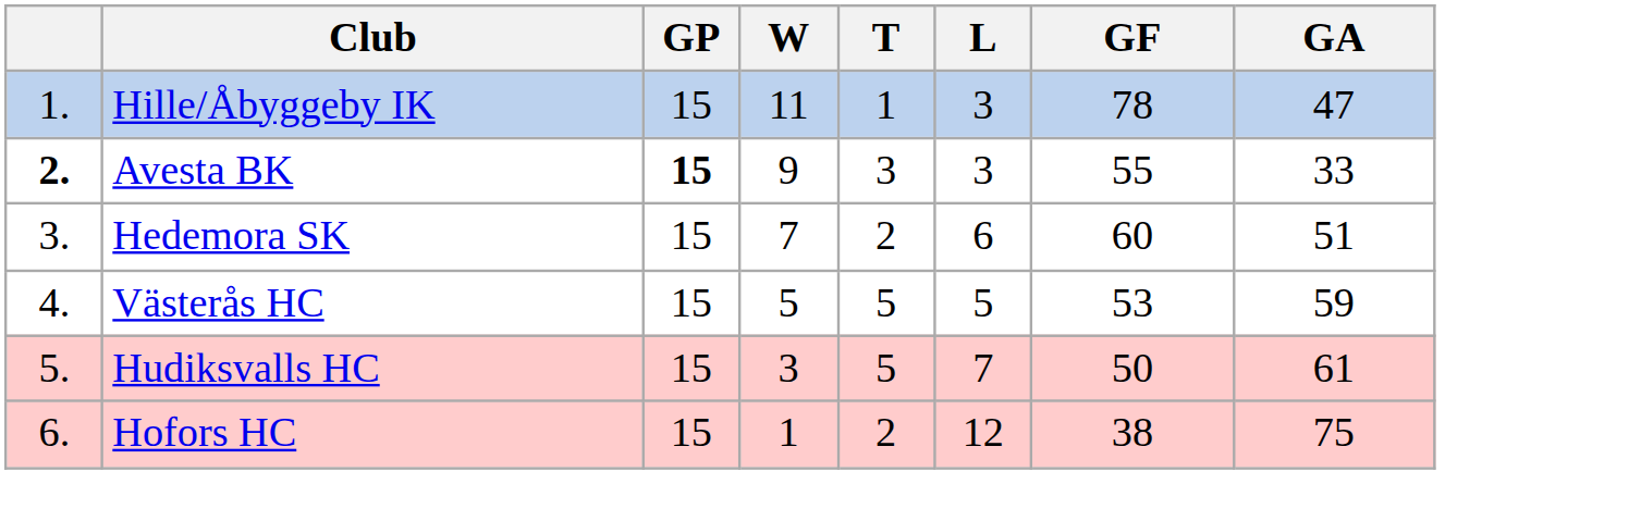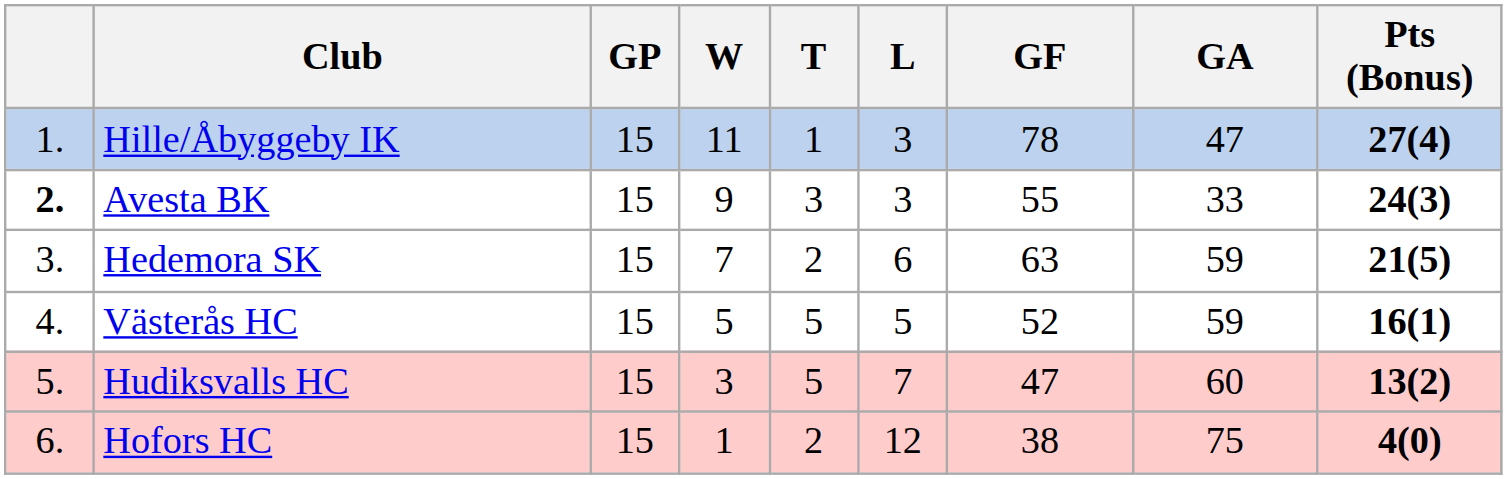 <table class="wikitable">
 <tr>
 <th width="30"></th>
 <th width="200">Club</th>
 <th width="30">GP</th>
 <th width="30">W</th>
 <th width="30">T</th>
 <th width="30">L</th>
 <th width="70">GF</th>
 <th width="70">GA</th>
+<th width="70">Pts (Bonus)</th>
 </tr>
 <tr bgcolor="#BCD2EE" align="center">
 <td>1.</td>
 <td align="left"><a href='#'>Hille/Åbyggeby IK</a></td>
 <td>15</td>
 <td>11</td>
 <td>1</td>
 <td>3</td>
 <td>78</td>
 <td>47</td>
+<td><strong>27(4)</strong></td>
 </tr>
 <tr bgcolor="#FFFFFF" align="center">
 <td><strong>2.</strong></td>
 <td align="left"><a href='#'>Avesta BK</a></td>
-<td><strong>15</strong></td>
+<td>15</td>
 <td>9</td>
 <td>3</td>
 <td>3</td>
 <td>55</td>
 <td>33</td>
+<td><strong>24(3)</strong></td>
 </tr>
 <tr bgcolor="#FFFFFF" align="center">
 <td>3.</td>
 <td align="left"><a href='#'>Hedemora SK</a></td>
 <td>15</td>
 <td>7</td>
 <td>2</td>
 <td>6</td>
-<td>60</td>
-<td>51</td>
+<td>63</td>
+<td>59</td>
+<td><strong>21(5)</strong></td>
 </tr>
 <tr bgcolor="#FFFFFF" align="center">
 <td>4.</td>
 <td align="left"><a href='#'>Västerås HC</a></td>
 <td>15</td>
 <td>5</td>
 <td>5</td>
 <td>5</td>
-<td>53</td>
+<td>52</td>
 <td>59</td>
+<td><strong>16(1)</strong></td>
 </tr>
 <tr bgcolor="#FFCCCC" align="center">
 <td>5.</td>
 <td align="left"><a href='#'>Hudiksvalls HC</a></td>
 <td>15</td>
 <td>3</td>
 <td>5</td>
 <td>7</td>
-<td>50</td>
-<td>61</td>
+<td>47</td>
+<td>60</td>
+<td><strong>13(2)</strong></td>
 </tr>
 <tr bgcolor="#FFCCCC" align="center">
 <td>6.</td>
 <td align="left"><a href='#'>Hofors HC</a></td>
 <td>15</td>
 <td>1</td>
 <td>2</td>
 <td>12</td>
 <td>38</td>
 <td>75</td>
+<td><strong>4(0)</strong></td>
 </tr>
 </table>
